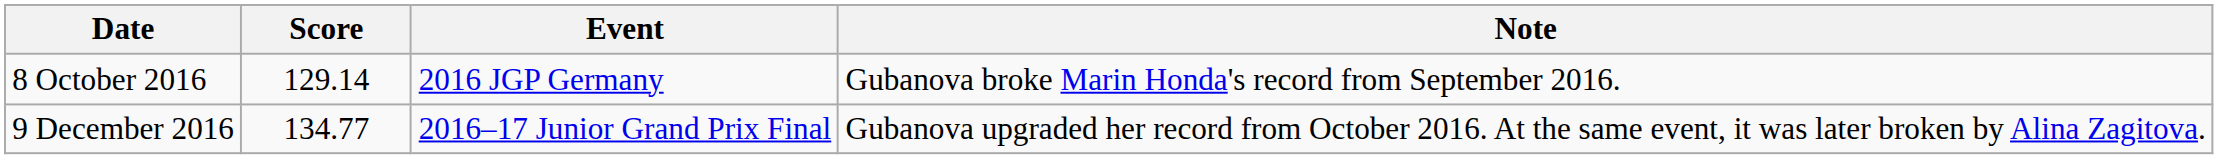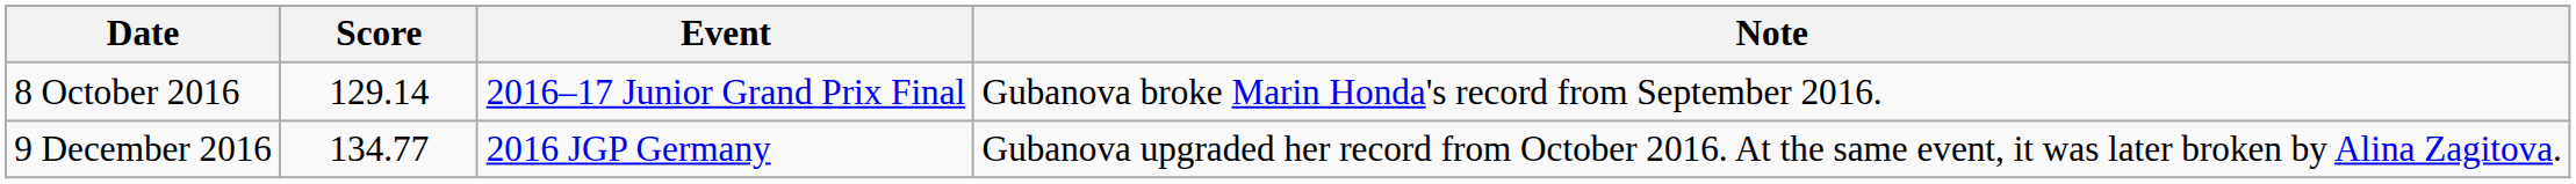 <table class="wikitable sortable">
 <tr>
 <th>Date</th>
 <th style="width:80px;">Score</th>
 <th>Event</th>
 <th>Note</th>
 </tr>
 <tr>
 <td>8 October 2016</td>
 <td style="text-align:center;">129.14</td>
-<td><a href='#'>2016 JGP Germany</a></td>
+<td><a href='#'>2016–17 Junior Grand Prix Final</a></td>
 <td>Gubanova broke <a href='#'>Marin Honda</a>'s record from September 2016.</td>
 </tr>
 <tr>
 <td>9 December 2016</td>
 <td style="text-align:center;">134.77</td>
-<td><a href='#'>2016–17 Junior Grand Prix Final</a></td>
+<td><a href='#'>2016 JGP Germany</a></td>
 <td>Gubanova upgraded her record from October 2016. At the same event, it was later broken by <a href='#'>Alina Zagitova</a>.</td>
 </tr>
 </table>
